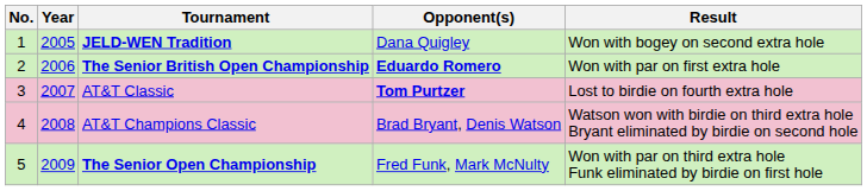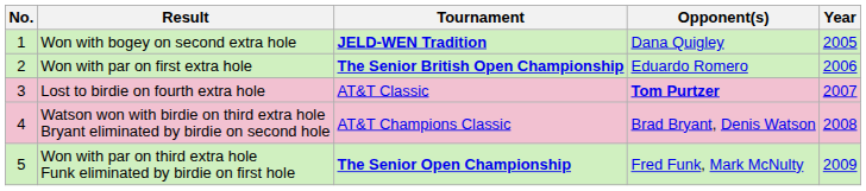 <table class="wikitable" style="font-size:95%;">
 <tr>
 <th>No.</th>
-<th>Year</th>
+<th>Result</th>
 <th>Tournament</th>
 <th>Opponent(s)</th>
-<th>Result</th>
+<th>Year</th>
 </tr>
 <tr style="background:#D0F0C0;">
 <td align=center>1</td>
-<td><a href='#'>2005</a></td>
+<td>Won with bogey on second extra hole</td>
 <td><strong><a href='#'>JELD-WEN Tradition</a></strong></td>
 <td> <a href='#'>Dana Quigley</a></td>
-<td>Won with bogey on second extra hole</td>
+<td><a href='#'>2005</a></td>
 </tr>
 <tr style="background:#D0F0C0;">
 <td align=center>2</td>
+<td>Won with par on first extra hole</td>
+<td><strong><a href='#'>The Senior British Open Championship</a></strong></td>
+<td> <a href='#'>Eduardo Romero</a></td>
 <td><a href='#'>2006</a></td>
-<td><strong><a href='#'>The Senior British Open Championship</a></strong></td>
-<td><strong> <a href='#'>Eduardo Romero</a></strong></td>
-<td>Won with par on first extra hole</td>
 </tr>
 <tr style="background:#F2C1D1;">
 <td align=center>3</td>
-<td><a href='#'>2007</a></td>
+<td>Lost to birdie on fourth extra hole</td>
 <td><a href='#'>AT&T Classic</a></td>
 <td><strong> <a href='#'>Tom Purtzer</a></strong></td>
-<td>Lost to birdie on fourth extra hole</td>
+<td><a href='#'>2007</a></td>
 </tr>
 <tr style="background:#F2C1D1;">
 <td align=center>4</td>
-<td><a href='#'>2008</a></td>
+<td>Watson won with birdie on third extra hole<br>Bryant eliminated by birdie on second hole</td>
 <td><a href='#'>AT&T Champions Classic</a></td>
 <td> <a href='#'>Brad Bryant</a>,  <a href='#'>Denis Watson</a></td>
-<td>Watson won with birdie on third extra hole<br>Bryant eliminated by birdie on second hole</td>
+<td><a href='#'>2008</a></td>
 </tr>
 <tr style="background:#D0F0C0;">
 <td align=center>5</td>
-<td><a href='#'>2009</a></td>
+<td>Won with par on third extra hole<br>Funk eliminated by birdie on first hole</td>
 <td><strong><a href='#'>The Senior Open Championship</a></strong></td>
 <td> <a href='#'>Fred Funk</a>,  <a href='#'>Mark McNulty</a></td>
-<td>Won with par on third extra hole<br>Funk eliminated by birdie on first hole</td>
+<td><a href='#'>2009</a></td>
 </tr>
 </table>
